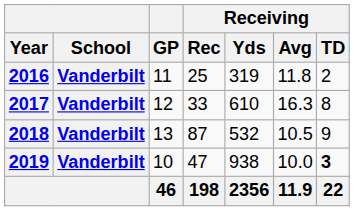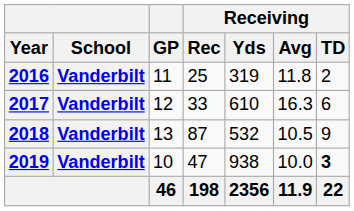 <table class="wikitable sortable">
 <tr>
 <th colspan="2"></th>
 <th></th>
 <th colspan="4">Receiving</th>
 </tr>
 <tr>
 <th>Year</th>
 <th>School</th>
 <th>GP</th>
 <th>Rec</th>
 <th>Yds</th>
 <th>Avg</th>
 <th>TD</th>
 </tr>
 <tr>
 <th><a href='#'>2016</a></th>
 <th><a href='#'>Vanderbilt</a></th>
 <td>11</td>
 <td>25</td>
 <td>319</td>
 <td>11.8</td>
 <td>2</td>
 </tr>
 <tr>
 <th><a href='#'>2017</a></th>
 <th><a href='#'>Vanderbilt</a></th>
 <td>12</td>
 <td>33</td>
 <td>610</td>
 <td>16.3</td>
-<td>8</td>
+<td>6</td>
 </tr>
 <tr>
 <th><a href='#'>2018</a></th>
 <th><a href='#'>Vanderbilt</a></th>
 <td>13</td>
 <td>87</td>
 <td>532</td>
 <td>10.5</td>
 <td>9</td>
 </tr>
 <tr>
 <th><a href='#'>2019</a></th>
 <th><a href='#'>Vanderbilt</a></th>
 <td>10</td>
 <td>47</td>
 <td>938</td>
 <td>10.0</td>
 <td><strong>3</strong></td>
 </tr>
 <tr>
 <th colspan="2"></th>
 <th>46</th>
 <th>198</th>
 <th>2356</th>
 <th>11.9</th>
 <th>22</th>
 </tr>
 </table>
